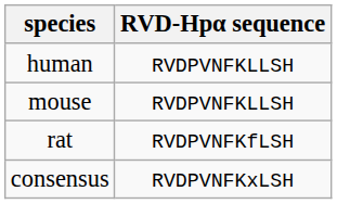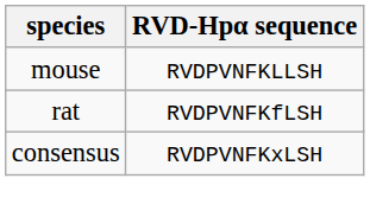 <table class="wikitable" style="text-align:center">
 <tr>
 <th>species</th>
 <th>RVD-Hpα sequence</th>
-</tr>
-<tr>
-<td>human</td>
-<td><code>RVDPVNFKLLSH</code></td>
 </tr>
 <tr>
 <td>mouse</td>
 <td><code>RVDPVNFKLLSH</code></td>
 </tr>
 <tr>
 <td>rat</td>
 <td><code>RVDPVNFKfLSH</code></td>
 </tr>
 <tr>
 <td>consensus</td>
 <td><code>RVDPVNFKxLSH</code></td>
 </tr>
 </table>
